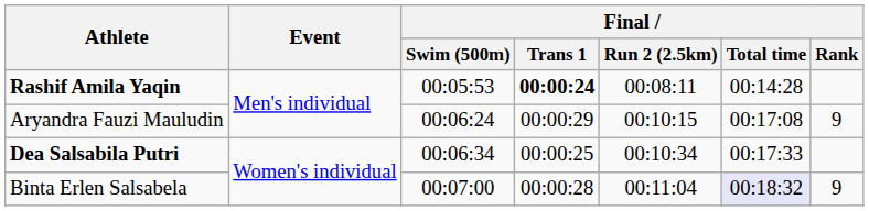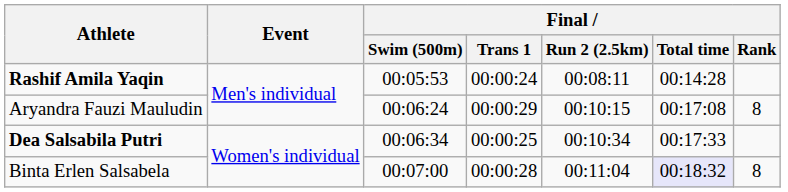 <table class="wikitable" style="font-size:85%">
 <tr>
 <th rowspan=2>Athlete</th>
 <th rowspan=2>Event</th>
 <th colspan=5>Final / </th>
 </tr>
 <tr style="font-size:90%">
 <th>Swim (500m)</th>
 <th>Trans 1</th>
 <th>Run 2 (2.5km)</th>
 <th>Total time</th>
 <th>Rank</th>
 </tr>
 <tr align=center>
 <td align=left><strong>Rashif Amila Yaqin</strong></td>
 <td align=left rowspan="2"><a href='#'>Men's individual</a></td>
 <td>00:05:53</td>
-<td><strong>00:00:24</strong></td>
+<td>00:00:24</td>
 <td>00:08:11</td>
 <td>00:14:28</td>
 <td></td>
 </tr>
 <tr align=center>
 <td align=left>Aryandra Fauzi Mauludin</td>
 <td>00:06:24</td>
 <td>00:00:29</td>
 <td>00:10:15</td>
 <td>00:17:08</td>
-<td>9</td>
+<td>8</td>
 </tr>
 <tr align=center>
 <td align=left><strong>Dea Salsabila Putri</strong></td>
 <td align=left rowspan="2"><a href='#'>Women's individual</a></td>
 <td>00:06:34</td>
 <td>00:00:25</td>
 <td>00:10:34</td>
 <td>00:17:33</td>
 <td></td>
 </tr>
 <tr align=center>
 <td align=left>Binta Erlen Salsabela</td>
 <td>00:07:00</td>
 <td>00:00:28</td>
 <td>00:11:04</td>
 <td style="background: lavender;">00:18:32</td>
-<td>9</td>
+<td>8</td>
 </tr>
 </table>
